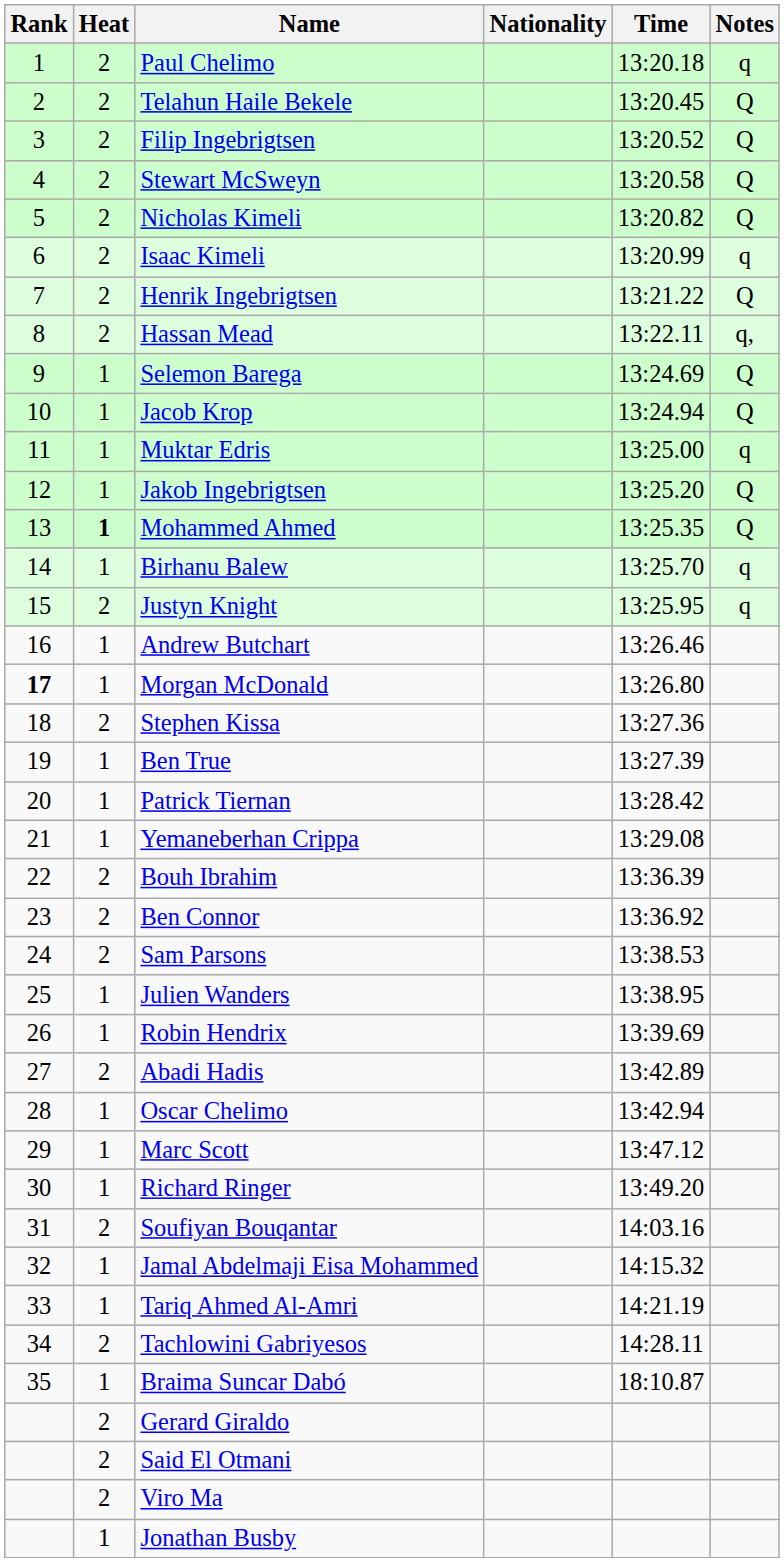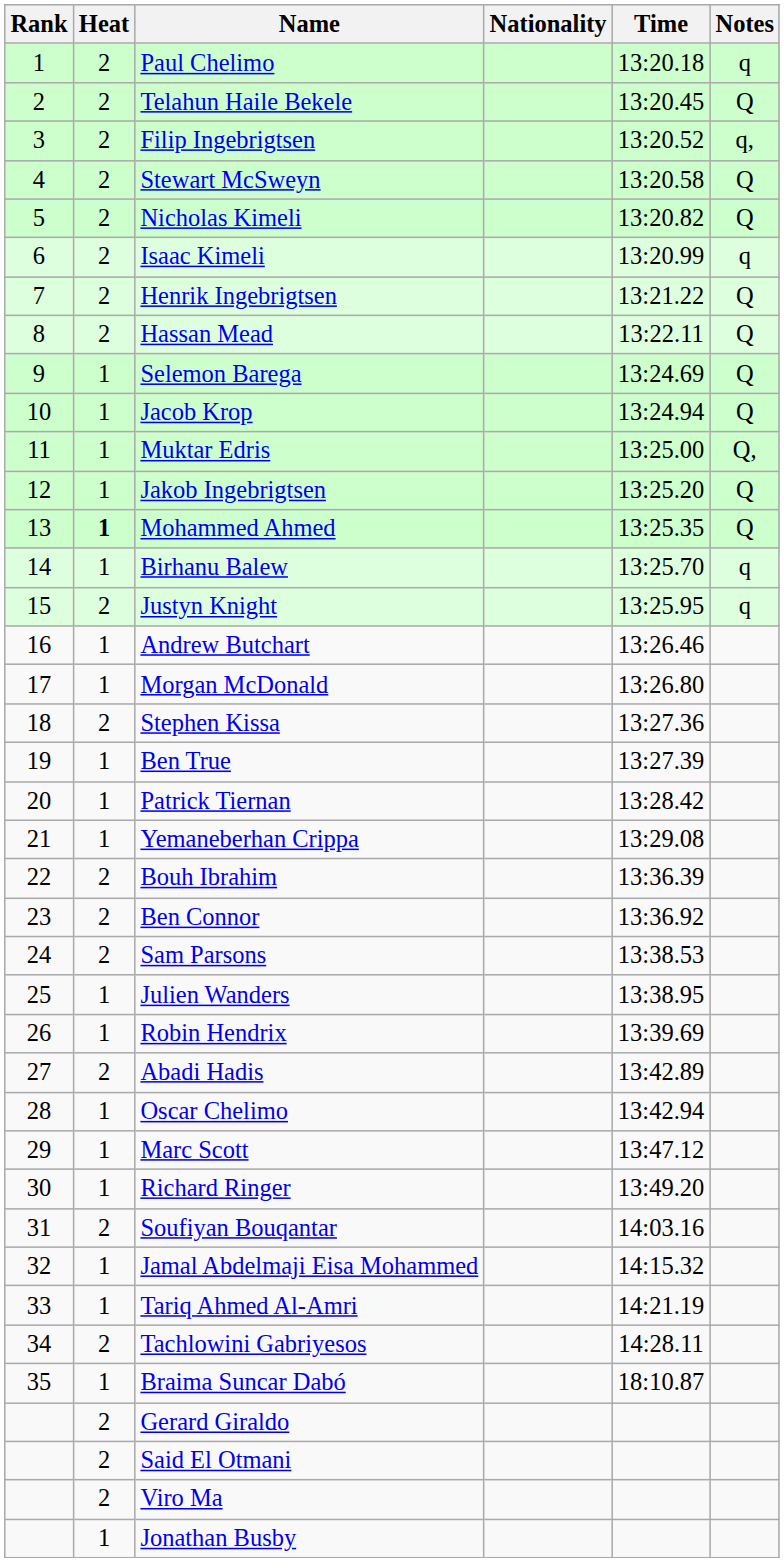 <table class="wikitable sortable" style="text-align:center">
 <tr>
 <th>Rank</th>
 <th>Heat</th>
 <th>Name</th>
 <th>Nationality</th>
 <th>Time</th>
 <th>Notes</th>
 </tr>
 <tr bgcolor=ccffcc>
 <td>1</td>
 <td>2</td>
 <td align=left><a href='#'>Paul Chelimo</a></td>
 <td align=left></td>
 <td>13:20.18</td>
 <td>q</td>
 </tr>
 <tr bgcolor=ccffcc>
 <td>2</td>
 <td>2</td>
 <td align=left><a href='#'>Telahun Haile Bekele</a></td>
 <td align=left></td>
 <td>13:20.45</td>
 <td>Q</td>
 </tr>
 <tr bgcolor=ccffcc>
 <td>3</td>
 <td>2</td>
 <td align=left><a href='#'>Filip Ingebrigtsen</a></td>
 <td align=left></td>
 <td>13:20.52</td>
-<td>Q</td>
+<td>q, </td>
 </tr>
 <tr bgcolor=ccffcc>
 <td>4</td>
 <td>2</td>
 <td align=left><a href='#'>Stewart McSweyn</a></td>
 <td align=left></td>
 <td>13:20.58</td>
 <td>Q</td>
 </tr>
 <tr bgcolor=ccffcc>
 <td>5</td>
 <td>2</td>
 <td align=left><a href='#'>Nicholas Kimeli</a></td>
 <td align=left></td>
 <td>13:20.82</td>
 <td>Q</td>
 </tr>
 <tr bgcolor=ddffdd>
 <td>6</td>
 <td>2</td>
 <td align=left><a href='#'>Isaac Kimeli</a></td>
 <td align=left></td>
 <td>13:20.99</td>
 <td>q</td>
 </tr>
 <tr bgcolor=ddffdd>
 <td>7</td>
 <td>2</td>
 <td align=left><a href='#'>Henrik Ingebrigtsen</a></td>
 <td align=left></td>
 <td>13:21.22</td>
 <td>Q</td>
 </tr>
 <tr bgcolor=ddffdd>
 <td>8</td>
 <td>2</td>
 <td align=left><a href='#'>Hassan Mead</a></td>
 <td align=left></td>
 <td>13:22.11</td>
-<td>q, </td>
+<td>Q</td>
 </tr>
 <tr bgcolor=ccffcc>
 <td>9</td>
 <td>1</td>
 <td align=left><a href='#'>Selemon Barega</a></td>
 <td align=left></td>
 <td>13:24.69</td>
 <td>Q</td>
 </tr>
 <tr bgcolor=ccffcc>
 <td>10</td>
 <td>1</td>
 <td align=left><a href='#'>Jacob Krop</a></td>
 <td align=left></td>
 <td>13:24.94</td>
 <td>Q</td>
 </tr>
 <tr bgcolor=ccffcc>
 <td>11</td>
 <td>1</td>
 <td align=left><a href='#'>Muktar Edris</a></td>
 <td align=left></td>
 <td>13:25.00</td>
-<td>q</td>
+<td>Q, </td>
 </tr>
 <tr bgcolor=ccffcc>
 <td>12</td>
 <td>1</td>
 <td align=left><a href='#'>Jakob Ingebrigtsen</a></td>
 <td align=left></td>
 <td>13:25.20</td>
 <td>Q</td>
 </tr>
 <tr bgcolor=ccffcc>
 <td>13</td>
 <td><strong>1</strong></td>
 <td align=left><a href='#'>Mohammed Ahmed</a></td>
 <td align=left></td>
 <td>13:25.35</td>
 <td>Q</td>
 </tr>
 <tr bgcolor=ddffdd>
 <td>14</td>
 <td>1</td>
 <td align=left><a href='#'>Birhanu Balew</a></td>
 <td align=left></td>
 <td>13:25.70</td>
 <td>q</td>
 </tr>
 <tr bgcolor=ddffdd>
 <td>15</td>
 <td>2</td>
 <td align=left><a href='#'>Justyn Knight</a></td>
 <td align=left></td>
 <td>13:25.95</td>
 <td>q</td>
 </tr>
 <tr>
 <td>16</td>
 <td>1</td>
 <td align=left><a href='#'>Andrew Butchart</a></td>
 <td align=left></td>
 <td>13:26.46</td>
 <td></td>
 </tr>
 <tr>
-<td><strong>17</strong></td>
+<td>17</td>
 <td>1</td>
 <td align=left><a href='#'>Morgan McDonald</a></td>
 <td align=left></td>
 <td>13:26.80</td>
 <td></td>
 </tr>
 <tr>
 <td>18</td>
 <td>2</td>
 <td align=left><a href='#'>Stephen Kissa</a></td>
 <td align=left></td>
 <td>13:27.36</td>
 <td></td>
 </tr>
 <tr>
 <td>19</td>
 <td>1</td>
 <td align=left><a href='#'>Ben True</a></td>
 <td align=left></td>
 <td>13:27.39</td>
 <td></td>
 </tr>
 <tr>
 <td>20</td>
 <td>1</td>
 <td align=left><a href='#'>Patrick Tiernan</a></td>
 <td align=left></td>
 <td>13:28.42</td>
 <td></td>
 </tr>
 <tr>
 <td>21</td>
 <td>1</td>
 <td align=left><a href='#'>Yemaneberhan Crippa</a></td>
 <td align=left></td>
 <td>13:29.08</td>
 <td></td>
 </tr>
 <tr>
 <td>22</td>
 <td>2</td>
 <td align=left><a href='#'>Bouh Ibrahim</a></td>
 <td align=left></td>
 <td>13:36.39</td>
 <td></td>
 </tr>
 <tr>
 <td>23</td>
 <td>2</td>
 <td align=left><a href='#'>Ben Connor</a></td>
 <td align=left></td>
 <td>13:36.92</td>
 <td></td>
 </tr>
 <tr>
 <td>24</td>
 <td>2</td>
 <td align=left><a href='#'>Sam Parsons</a></td>
 <td align=left></td>
 <td>13:38.53</td>
 <td></td>
 </tr>
 <tr>
 <td>25</td>
 <td>1</td>
 <td align=left><a href='#'>Julien Wanders</a></td>
 <td align=left></td>
 <td>13:38.95</td>
 <td></td>
 </tr>
 <tr>
 <td>26</td>
 <td>1</td>
 <td align=left><a href='#'>Robin Hendrix</a></td>
 <td align=left></td>
 <td>13:39.69</td>
 <td></td>
 </tr>
 <tr>
 <td>27</td>
 <td>2</td>
 <td align=left><a href='#'>Abadi Hadis</a></td>
 <td align=left></td>
 <td>13:42.89</td>
 <td></td>
 </tr>
 <tr>
 <td>28</td>
 <td>1</td>
 <td align=left><a href='#'>Oscar Chelimo</a></td>
 <td align=left></td>
 <td>13:42.94</td>
 <td></td>
 </tr>
 <tr>
 <td>29</td>
 <td>1</td>
 <td align=left><a href='#'>Marc Scott</a></td>
 <td align=left></td>
 <td>13:47.12</td>
 <td></td>
 </tr>
 <tr>
 <td>30</td>
 <td>1</td>
 <td align=left><a href='#'>Richard Ringer</a></td>
 <td align=left></td>
 <td>13:49.20</td>
 <td></td>
 </tr>
 <tr>
 <td>31</td>
 <td>2</td>
 <td align=left><a href='#'>Soufiyan Bouqantar</a></td>
 <td align=left></td>
 <td>14:03.16</td>
 <td></td>
 </tr>
 <tr>
 <td>32</td>
 <td>1</td>
 <td align=left><a href='#'>Jamal Abdelmaji Eisa Mohammed</a></td>
 <td align=left></td>
 <td>14:15.32</td>
 <td></td>
 </tr>
 <tr>
 <td>33</td>
 <td>1</td>
 <td align=left><a href='#'>Tariq Ahmed Al-Amri</a></td>
 <td align=left></td>
 <td>14:21.19</td>
 <td></td>
 </tr>
 <tr>
 <td>34</td>
 <td>2</td>
 <td align=left><a href='#'>Tachlowini Gabriyesos</a></td>
 <td align=left></td>
 <td>14:28.11</td>
 <td></td>
 </tr>
 <tr>
 <td>35</td>
 <td>1</td>
 <td align=left><a href='#'>Braima Suncar Dabó</a></td>
 <td align=left></td>
 <td>18:10.87</td>
 <td></td>
 </tr>
 <tr>
 <td></td>
 <td>2</td>
 <td align=left><a href='#'>Gerard Giraldo</a></td>
 <td align=left></td>
 <td></td>
 <td></td>
 </tr>
 <tr>
 <td></td>
 <td>2</td>
 <td align=left><a href='#'>Said El Otmani</a></td>
 <td align=left></td>
 <td></td>
 <td></td>
 </tr>
 <tr>
 <td></td>
 <td>2</td>
 <td align=left><a href='#'>Viro Ma</a></td>
 <td align=left></td>
 <td></td>
 <td></td>
 </tr>
 <tr>
 <td></td>
 <td>1</td>
 <td align=left><a href='#'>Jonathan Busby</a></td>
 <td align=left></td>
 <td></td>
 <td></td>
 </tr>
 </table>
